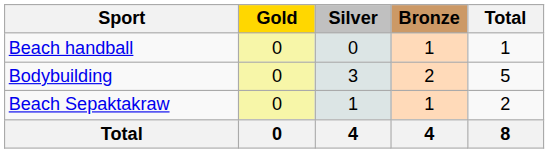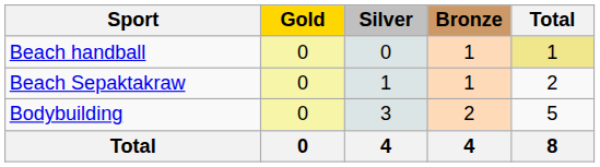 <table class="wikitable sortable" style="text-align:center;">
 <tr>
 <th width=200>Sport</th>
 <td bgcolor=gold width=60><strong>Gold</strong></td>
 <td bgcolor=silver width=60><strong>Silver</strong></td>
 <td bgcolor=#cc9966 width=60><strong>Bronze</strong></td>
 <th width=60>Total</th>
 </tr>
 <tr>
 <td align=left><a href='#'>Beach handball</a></td>
 <td bgcolor=#F7F6A8>0</td>
 <td bgcolor=#dce5e5>0</td>
 <td bgcolor=#ffdab9>1</td>
-<td>1</td>
+<td style="background: khaki;">1</td>
+</tr>
+<tr>
+<td align=left><a href='#'>Beach Sepaktakraw</a></td>
+<td bgcolor=#F7F6A8>0</td>
+<td bgcolor=#dce5e5>1</td>
+<td bgcolor=#ffdab9>1</td>
+<td>2</td>
 </tr>
 <tr>
 <td align=left><a href='#'>Bodybuilding</a></td>
 <td bgcolor=#F7F6A8>0</td>
 <td bgcolor=#dce5e5>3</td>
 <td bgcolor=#ffdab9>2</td>
 <td>5</td>
 </tr>
 <tr>
-<td align=left><a href='#'>Beach Sepaktakraw</a></td>
-<td bgcolor=#F7F6A8>0</td>
-<td bgcolor=#dce5e5>1</td>
-<td bgcolor=#ffdab9>1</td>
-<td>2</td>
-</tr>
-<tr>
 <th>Total</th>
 <th>0</th>
 <th>4</th>
 <th>4</th>
 <th>8</th>
 </tr>
 </table>
